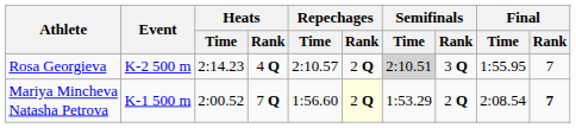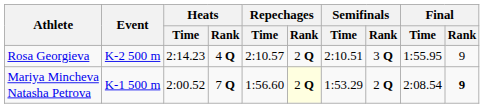 <table class="wikitable" style="font-size:90%; text-align:center;">
 <tr>
 <th rowspan=2>Athlete</th>
 <th rowspan=2>Event</th>
 <th colspan=2>Heats</th>
 <th colspan=2>Repechages</th>
 <th colspan=2>Semifinals</th>
 <th colspan=2>Final</th>
 </tr>
 <tr style="font-size:95%">
 <th>Time</th>
 <th>Rank</th>
 <th>Time</th>
 <th>Rank</th>
 <th>Time</th>
 <th>Rank</th>
 <th>Time</th>
 <th>Rank</th>
 </tr>
 <tr>
 <td align=left><a href='#'>Rosa Georgieva</a></td>
 <td align=left><a href='#'>K-2 500 m</a></td>
 <td>2:14.23</td>
 <td>4 <strong>Q</strong></td>
 <td>2:10.57</td>
 <td>2 <strong>Q</strong></td>
-<td style="background: lightgrey;">2:10.51</td>
+<td>2:10.51</td>
 <td>3 <strong>Q</strong></td>
 <td>1:55.95</td>
-<td>7</td>
+<td>9</td>
 </tr>
 <tr>
 <td align=left><a href='#'>Mariya Mincheva</a><br><a href='#'>Natasha Petrova</a></td>
 <td align=left><a href='#'>K-1 500 m</a></td>
 <td>2:00.52</td>
 <td>7 <strong>Q</strong></td>
 <td>1:56.60</td>
 <td style="background: lightyellow;">2 <strong>Q</strong></td>
 <td>1:53.29</td>
 <td>2 <strong>Q</strong></td>
 <td>2:08.54</td>
-<td><strong>7</strong></td>
+<td><strong>9</strong></td>
 </tr>
 </table>
